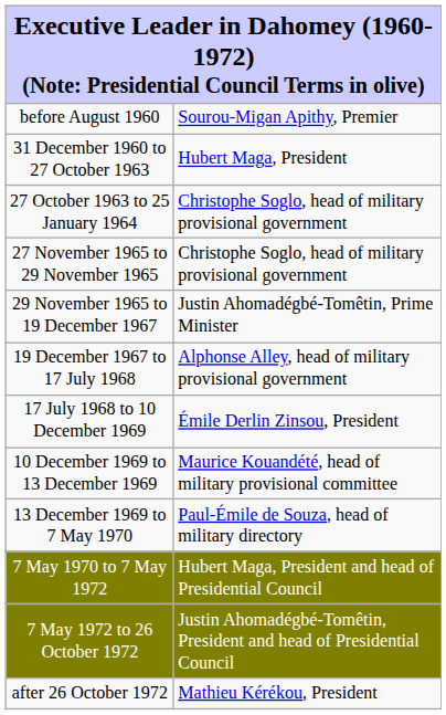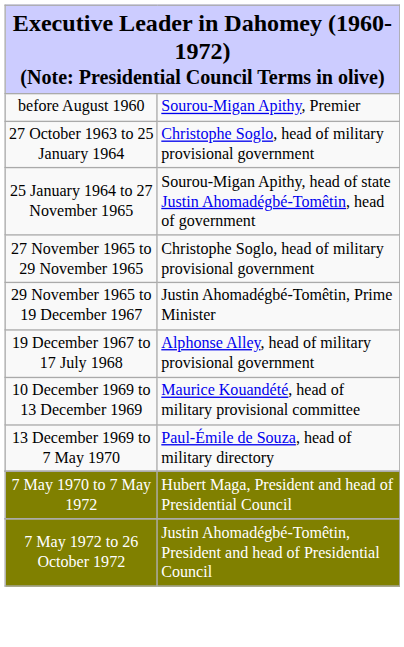 <table class="wikitable" style="float:right; width:300px; margin:0.5em 0 1em 1em; font-size:95%;">
 <tr>
 <th colspan="2" style="background:#ccf; text-align:center;"><big>Executive Leader in Dahomey (1960-1972)</big><br>(Note: Presidential Council Terms in olive)</th>
 </tr>
 <tr>
 <td style="font-size:80%; text-align:center;">before August 1960</td>
 <td style="font-size: 80%;"><a href='#'>Sourou-Migan Apithy</a>, Premier</td>
 </tr>
 <tr>
-<td style="font-size:80%; text-align:center;">31 December 1960 to 27 October 1963</td>
-<td style="font-size: 80%;"><a href='#'>Hubert Maga</a>, President</td>
+<td style="font-size:80%; text-align:center;">27 October 1963 to 25 January 1964</td>
+<td style="font-size: 80%;"><a href='#'>Christophe Soglo</a>, head of military provisional government</td>
 </tr>
 <tr>
-<td style="font-size:80%; text-align:center;">27 October 1963 to 25 January 1964</td>
-<td style="font-size: 80%;"><a href='#'>Christophe Soglo</a>, head of military provisional government</td>
+<td style="font-size:80%; text-align:center;">25 January 1964 to 27 November 1965</td>
+<td style="font-size: 80%;">Sourou-Migan Apithy, head of state<br><a href='#'>Justin Ahomadégbé-Tomêtin</a>, head of government</td>
 </tr>
 <tr>
 <td style="font-size:80%; text-align:center;">27 November 1965 to 29 November 1965</td>
 <td style="font-size: 80%;">Christophe Soglo, head of military provisional government</td>
 </tr>
 <tr>
 <td style="font-size:80%; text-align:center;">29 November 1965 to 19 December 1967</td>
 <td style="font-size: 80%;">Justin Ahomadégbé-Tomêtin, Prime Minister</td>
 </tr>
 <tr>
 <td style="font-size:80%; text-align:center;">19 December 1967 to 17 July 1968</td>
 <td style="font-size: 80%;"><a href='#'>Alphonse Alley</a>, head of military provisional government</td>
-</tr>
-<tr>
-<td style="font-size:80%; text-align:center;">17 July 1968 to 10 December 1969</td>
-<td style="font-size: 80%;"><a href='#'>Émile Derlin Zinsou</a>, President</td>
 </tr>
 <tr>
 <td style="font-size:80%; text-align:center;">10 December 1969 to 13 December 1969</td>
 <td style="font-size: 80%;"><a href='#'>Maurice Kouandété</a>, head of military provisional committee</td>
 </tr>
 <tr>
 <td style="font-size:80%; text-align:center;">13 December 1969 to 7 May 1970</td>
 <td style="font-size: 80%;"><a href='#'>Paul-Émile de Souza</a>, head of military directory</td>
 </tr>
 <tr>
 </tr>
 <tr style="background: olive; color: white">
 <td style="font-size:80%; text-align:center;">7 May 1970 to 7 May 1972</td>
 <td style="font-size: 80%;">Hubert Maga, President and head of Presidential Council</td>
 </tr>
 <tr>
 </tr>
 <tr style="background: olive; color: white">
 <td style="font-size:80%; text-align:center;">7 May 1972 to 26 October 1972</td>
 <td style="font-size: 80%;">Justin Ahomadégbé-Tomêtin, President and head of Presidential Council</td>
 </tr>
-<tr>
-<td style="font-size:80%; text-align:center;">after 26 October 1972</td>
-<td style="font-size: 80%;"><a href='#'>Mathieu Kérékou</a>, President</td>
-</tr>
 </table>
